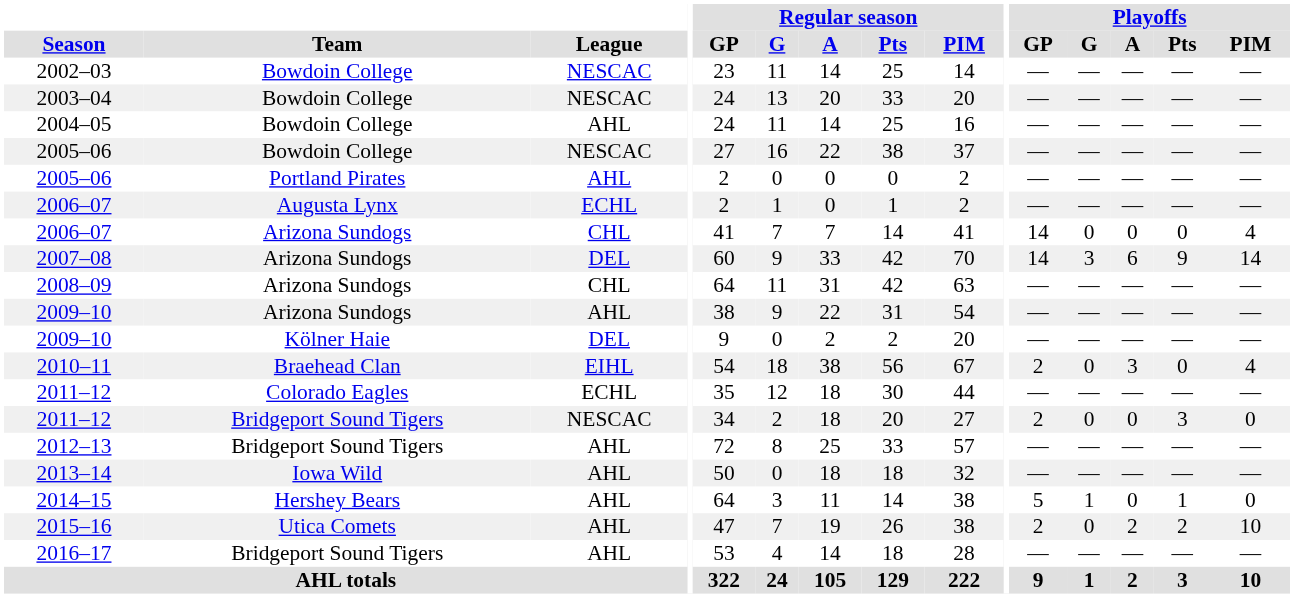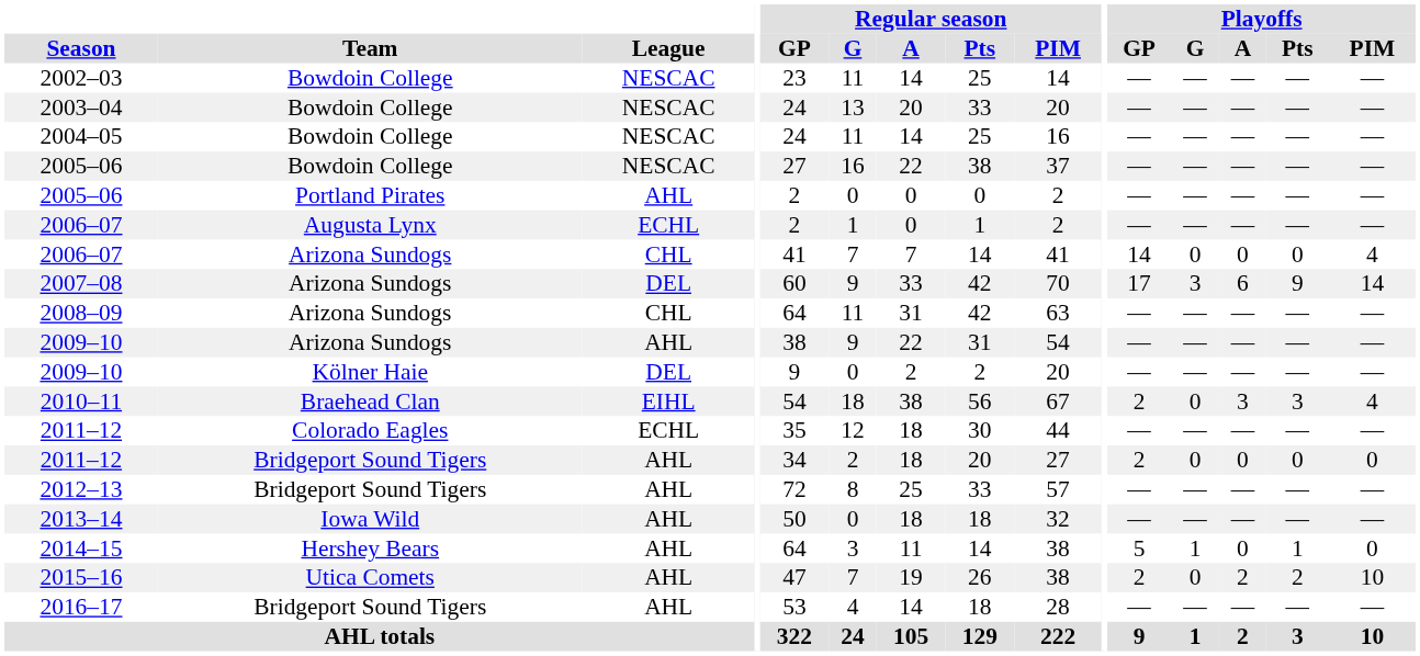 <table border="0" cellpadding="1" cellspacing="0" style="text-align:center; width:60em">
 <tr bgcolor="#e0e0e0">
 <th colspan="3" bgcolor="#ffffff"></th>
 <th rowspan="99" bgcolor="#ffffff"></th>
 <th colspan="5"><a href='#'>Regular season</a></th>
 <th rowspan="99" bgcolor="#ffffff"></th>
 <th colspan="5"><a href='#'>Playoffs</a></th>
 </tr>
 <tr bgcolor="#e0e0e0">
 <th><a href='#'>Season</a></th>
 <th>Team</th>
 <th>League</th>
 <th>GP</th>
 <th><a href='#'>G</a></th>
 <th><a href='#'>A</a></th>
 <th><a href='#'>Pts</a></th>
 <th><a href='#'>PIM</a></th>
 <th>GP</th>
 <th>G</th>
 <th>A</th>
 <th>Pts</th>
 <th>PIM</th>
 </tr>
 <tr>
 <td>2002–03</td>
 <td><a href='#'>Bowdoin College</a></td>
 <td><a href='#'>NESCAC</a></td>
 <td>23</td>
 <td>11</td>
 <td>14</td>
 <td>25</td>
 <td>14</td>
 <td>—</td>
 <td>—</td>
 <td>—</td>
 <td>—</td>
 <td>—</td>
 </tr>
 <tr bgcolor="#f0f0f0">
 <td>2003–04</td>
 <td>Bowdoin College</td>
 <td>NESCAC</td>
 <td>24</td>
 <td>13</td>
 <td>20</td>
 <td>33</td>
 <td>20</td>
 <td>—</td>
 <td>—</td>
 <td>—</td>
 <td>—</td>
 <td>—</td>
 </tr>
 <tr>
 <td>2004–05</td>
 <td>Bowdoin College</td>
-<td>AHL</td>
+<td>NESCAC</td>
 <td>24</td>
 <td>11</td>
 <td>14</td>
 <td>25</td>
 <td>16</td>
 <td>—</td>
 <td>—</td>
 <td>—</td>
 <td>—</td>
 <td>—</td>
 </tr>
 <tr bgcolor="#f0f0f0">
 <td>2005–06</td>
 <td>Bowdoin College</td>
 <td>NESCAC</td>
 <td>27</td>
 <td>16</td>
 <td>22</td>
 <td>38</td>
 <td>37</td>
 <td>—</td>
 <td>—</td>
 <td>—</td>
 <td>—</td>
 <td>—</td>
 </tr>
 <tr>
 <td><a href='#'>2005–06</a></td>
 <td><a href='#'>Portland Pirates</a></td>
 <td><a href='#'>AHL</a></td>
 <td>2</td>
 <td>0</td>
 <td>0</td>
 <td>0</td>
 <td>2</td>
 <td>—</td>
 <td>—</td>
 <td>—</td>
 <td>—</td>
 <td>—</td>
 </tr>
 <tr bgcolor="#f0f0f0">
 <td><a href='#'>2006–07</a></td>
 <td><a href='#'>Augusta Lynx</a></td>
 <td><a href='#'>ECHL</a></td>
 <td>2</td>
 <td>1</td>
 <td>0</td>
 <td>1</td>
 <td>2</td>
 <td>—</td>
 <td>—</td>
 <td>—</td>
 <td>—</td>
 <td>—</td>
 </tr>
 <tr>
 <td><a href='#'>2006–07</a></td>
 <td><a href='#'>Arizona Sundogs</a></td>
 <td><a href='#'>CHL</a></td>
 <td>41</td>
 <td>7</td>
 <td>7</td>
 <td>14</td>
 <td>41</td>
 <td>14</td>
 <td>0</td>
 <td>0</td>
 <td>0</td>
 <td>4</td>
 </tr>
 <tr bgcolor="#f0f0f0">
 <td><a href='#'>2007–08</a></td>
 <td>Arizona Sundogs</td>
 <td><a href='#'>DEL</a></td>
 <td>60</td>
 <td>9</td>
 <td>33</td>
 <td>42</td>
 <td>70</td>
-<td>14</td>
+<td>17</td>
 <td>3</td>
 <td>6</td>
 <td>9</td>
 <td>14</td>
 </tr>
 <tr>
 <td><a href='#'>2008–09</a></td>
 <td>Arizona Sundogs</td>
 <td>CHL</td>
 <td>64</td>
 <td>11</td>
 <td>31</td>
 <td>42</td>
 <td>63</td>
 <td>—</td>
 <td>—</td>
 <td>—</td>
 <td>—</td>
 <td>—</td>
 </tr>
 <tr bgcolor="#f0f0f0">
 <td><a href='#'>2009–10</a></td>
 <td>Arizona Sundogs</td>
 <td>AHL</td>
 <td>38</td>
 <td>9</td>
 <td>22</td>
 <td>31</td>
 <td>54</td>
 <td>—</td>
 <td>—</td>
 <td>—</td>
 <td>—</td>
 <td>—</td>
 </tr>
 <tr>
 <td><a href='#'>2009–10</a></td>
 <td><a href='#'>Kölner Haie</a></td>
 <td><a href='#'>DEL</a></td>
 <td>9</td>
 <td>0</td>
 <td>2</td>
 <td>2</td>
 <td>20</td>
 <td>—</td>
 <td>—</td>
 <td>—</td>
 <td>—</td>
 <td>—</td>
 </tr>
 <tr bgcolor="#f0f0f0">
 <td><a href='#'>2010–11</a></td>
 <td><a href='#'>Braehead Clan</a></td>
 <td><a href='#'>EIHL</a></td>
 <td>54</td>
 <td>18</td>
 <td>38</td>
 <td>56</td>
 <td>67</td>
 <td>2</td>
 <td>0</td>
 <td>3</td>
-<td>0</td>
+<td>3</td>
 <td>4</td>
 </tr>
 <tr>
 <td><a href='#'>2011–12</a></td>
 <td><a href='#'>Colorado Eagles</a></td>
 <td>ECHL</td>
 <td>35</td>
 <td>12</td>
 <td>18</td>
 <td>30</td>
 <td>44</td>
 <td>—</td>
 <td>—</td>
 <td>—</td>
 <td>—</td>
 <td>—</td>
 </tr>
 <tr bgcolor="#f0f0f0">
 <td><a href='#'>2011–12</a></td>
 <td><a href='#'>Bridgeport Sound Tigers</a></td>
-<td>NESCAC</td>
+<td>AHL</td>
 <td>34</td>
 <td>2</td>
 <td>18</td>
 <td>20</td>
 <td>27</td>
 <td>2</td>
 <td>0</td>
 <td>0</td>
-<td>3</td>
+<td>0</td>
 <td>0</td>
 </tr>
 <tr>
 <td><a href='#'>2012–13</a></td>
 <td>Bridgeport Sound Tigers</td>
 <td>AHL</td>
 <td>72</td>
 <td>8</td>
 <td>25</td>
 <td>33</td>
 <td>57</td>
 <td>—</td>
 <td>—</td>
 <td>—</td>
 <td>—</td>
 <td>—</td>
 </tr>
 <tr bgcolor="#f0f0f0">
 <td><a href='#'>2013–14</a></td>
 <td><a href='#'>Iowa Wild</a></td>
 <td>AHL</td>
 <td>50</td>
 <td>0</td>
 <td>18</td>
 <td>18</td>
 <td>32</td>
 <td>—</td>
 <td>—</td>
 <td>—</td>
 <td>—</td>
 <td>—</td>
 </tr>
 <tr>
 <td><a href='#'>2014–15</a></td>
 <td><a href='#'>Hershey Bears</a></td>
 <td>AHL</td>
 <td>64</td>
 <td>3</td>
 <td>11</td>
 <td>14</td>
 <td>38</td>
 <td>5</td>
 <td>1</td>
 <td>0</td>
 <td>1</td>
 <td>0</td>
 </tr>
 <tr bgcolor="#f0f0f0">
 <td><a href='#'>2015–16</a></td>
 <td><a href='#'>Utica Comets</a></td>
 <td>AHL</td>
 <td>47</td>
 <td>7</td>
 <td>19</td>
 <td>26</td>
 <td>38</td>
 <td>2</td>
 <td>0</td>
 <td>2</td>
 <td>2</td>
 <td>10</td>
 </tr>
 <tr>
 <td><a href='#'>2016–17</a></td>
 <td>Bridgeport Sound Tigers</td>
 <td>AHL</td>
 <td>53</td>
 <td>4</td>
 <td>14</td>
 <td>18</td>
 <td>28</td>
 <td>—</td>
 <td>—</td>
 <td>—</td>
 <td>—</td>
 <td>—</td>
 </tr>
 <tr bgcolor="#e0e0e0">
 <th colspan="3">AHL totals</th>
 <th>322</th>
 <th>24</th>
 <th>105</th>
 <th>129</th>
 <th>222</th>
 <th>9</th>
 <th>1</th>
 <th>2</th>
 <th>3</th>
 <th>10</th>
 </tr>
 </table>
